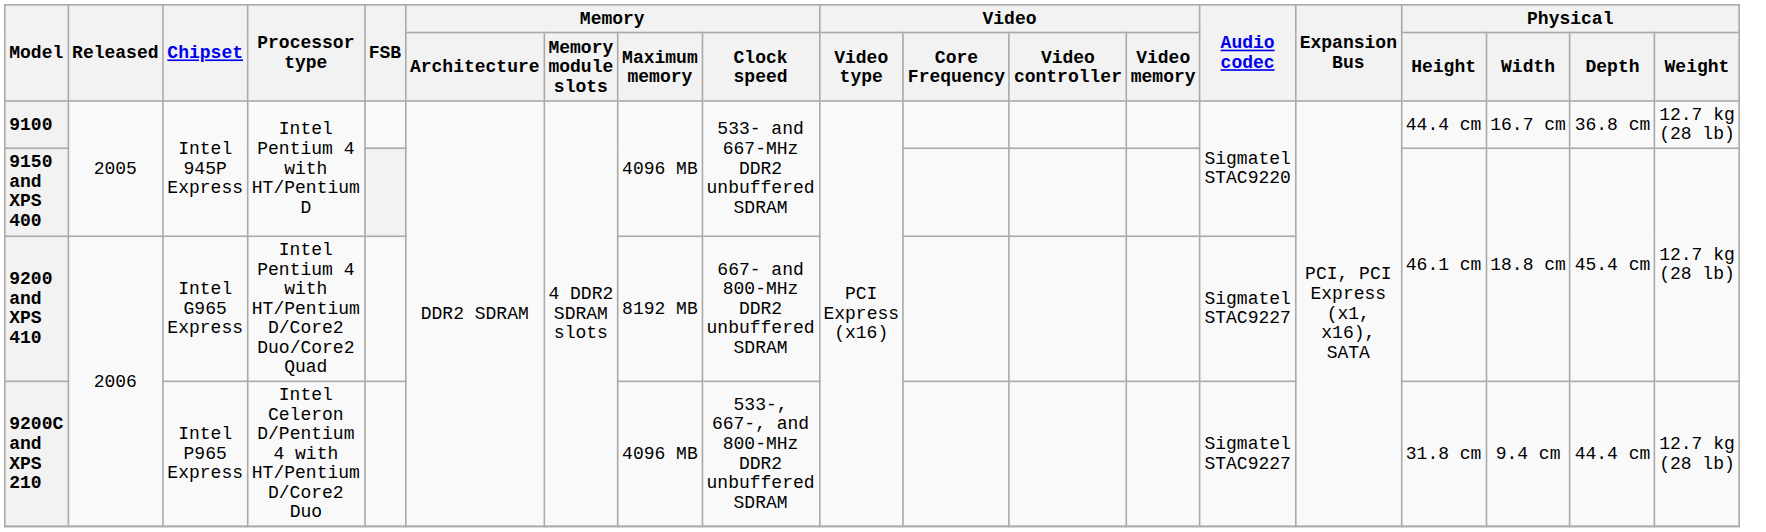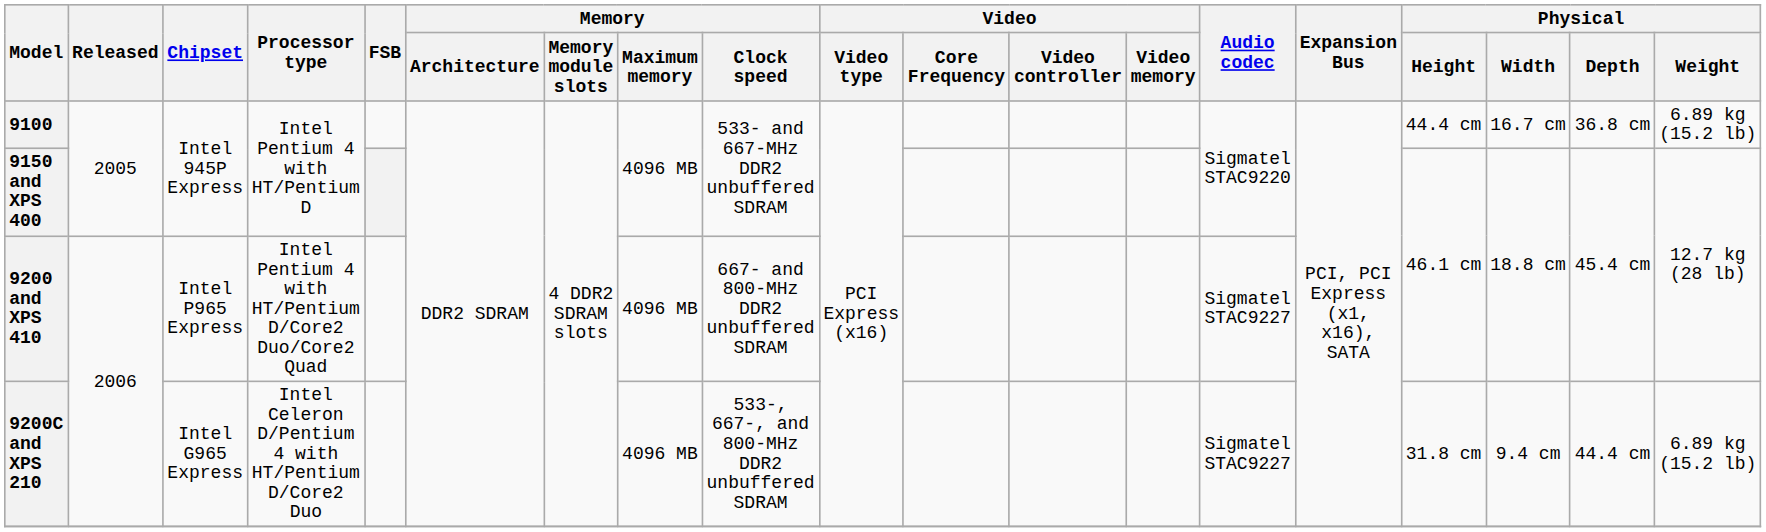 <table class ="wikitable" style="font-size: 85%; text-align: center; width: 100%;">
 <tr>
 <th rowspan=2 style="width:12em">Model</th>
 <th rowspan="2">Released</th>
 <th rowspan=2><a href='#'>Chipset</a></th>
 <th rowspan=2 style="text-align:center;">Processor type</th>
 <th rowspan="2">FSB</th>
 <th colspan=4 style="text-align:center;">Memory</th>
 <th colspan=4 style="text-align:center;">Video</th>
 <th rowspan=2><a href='#'>Audio codec</a></th>
 <th rowspan=2>Expansion Bus</th>
 <th colspan=4 style="text-align:center;">Physical</th>
 </tr>
 <tr>
 <th>Architecture</th>
 <th>Memory module slots</th>
 <th>Maximum memory</th>
 <th>Clock speed</th>
 <th>Video type</th>
 <th>Core Frequency</th>
 <th>Video controller</th>
 <th>Video memory</th>
 <th>Height</th>
 <th>Width</th>
 <th>Depth</th>
 <th>Weight</th>
 </tr>
 <tr>
 <th style="text-align:left;">9100</th>
 <td rowspan="2">2005</td>
 <td rowspan="2">Intel 945P Express</td>
 <td rowspan="2">Intel Pentium 4 with HT/Pentium D</td>
 <td></td>
 <td rowspan="4">DDR2 SDRAM</td>
 <td rowspan="4">4 DDR2 SDRAM slots</td>
 <td rowspan="2">4096 MB</td>
 <td rowspan="2">533- and 667-MHz DDR2 unbuffered SDRAM</td>
 <td rowspan="4">PCI Express (x16)</td>
 <td></td>
 <td></td>
 <td></td>
 <td rowspan="2">Sigmatel STAC9220</td>
 <td rowspan="4">PCI, PCI Express (x1, x16), SATA</td>
 <td>44.4 cm</td>
 <td>16.7 cm</td>
 <td>36.8 cm</td>
-<td>12.7 kg (28 lb)</td>
+<td>6.89 kg (15.2 lb)</td>
 </tr>
 <tr>
 <th style="text-align:left;">9150 and XPS 400</th>
 <th></th>
 <td></td>
 <td></td>
 <td></td>
 <td rowspan="2">46.1 cm</td>
 <td rowspan="2">18.8 cm</td>
 <td rowspan="2">45.4 cm</td>
 <td rowspan="2">12.7 kg (28 lb)</td>
 </tr>
 <tr>
 <th style="text-align:left;">9200 and XPS 410</th>
 <td rowspan="2">2006</td>
-<td>Intel G965 Express</td>
+<td>Intel P965 Express</td>
 <td>Intel Pentium 4 with HT/Pentium D/Core2 Duo/Core2 Quad</td>
 <td></td>
-<td>8192 MB</td>
+<td>4096 MB</td>
 <td>667- and 800-MHz DDR2 unbuffered SDRAM</td>
 <td></td>
 <td></td>
 <td></td>
 <td>Sigmatel STAC9227</td>
 </tr>
 <tr>
 <th style="text-align:left;">9200C and XPS 210</th>
-<td>Intel P965 Express</td>
+<td>Intel G965 Express</td>
 <td>Intel Celeron D/Pentium 4 with HT/Pentium D/Core2 Duo</td>
 <td></td>
 <td>4096 MB</td>
 <td>533-, 667-, and 800-MHz DDR2 unbuffered SDRAM</td>
 <td></td>
 <td></td>
 <td></td>
 <td>Sigmatel STAC9227</td>
 <td>31.8 cm</td>
 <td>9.4 cm</td>
 <td>44.4 cm</td>
-<td>12.7 kg (28 lb)</td>
+<td>6.89 kg (15.2 lb)</td>
 </tr>
 <tr>
 </tr>
 </table>
